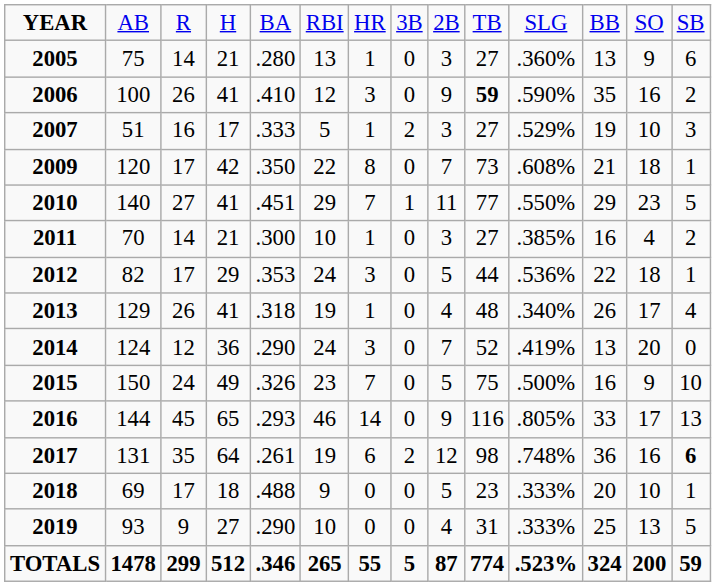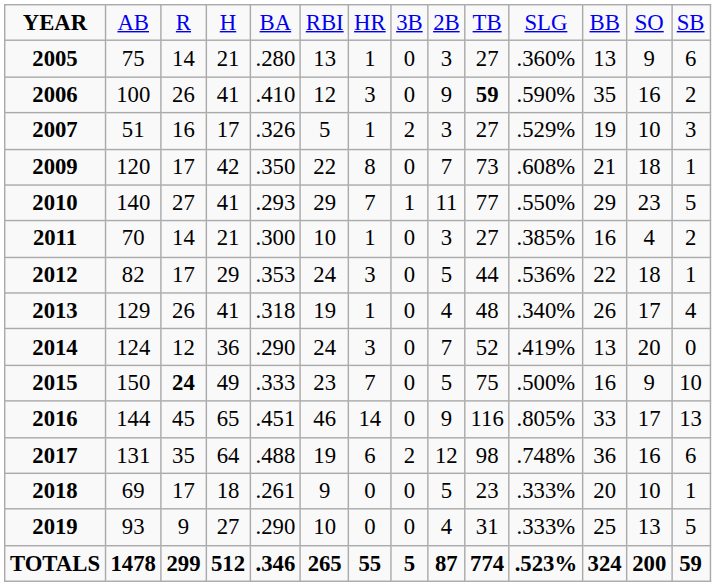 <table class="wikitable">
 <tr align=center>
 <td><strong>YEAR</strong></td>
 <td><a href='#'>AB</a></td>
 <td><a href='#'>R</a></td>
 <td><a href='#'>H</a></td>
 <td><a href='#'>BA</a></td>
 <td><a href='#'>RBI</a></td>
 <td><a href='#'>HR</a></td>
 <td><a href='#'>3B</a></td>
 <td><a href='#'>2B</a></td>
 <td><a href='#'>TB</a></td>
 <td><a href='#'>SLG</a></td>
 <td><a href='#'>BB</a></td>
 <td><a href='#'>SO</a></td>
 <td><a href='#'>SB</a></td>
 </tr>
 <tr align=center>
 <td><strong>2005</strong></td>
 <td>75</td>
 <td>14</td>
 <td>21</td>
 <td>.280</td>
 <td>13</td>
 <td>1</td>
 <td>0</td>
 <td>3</td>
 <td>27</td>
 <td>.360%</td>
 <td>13</td>
 <td>9</td>
 <td>6</td>
 </tr>
 <tr align=center>
 <td><strong>2006</strong></td>
 <td>100</td>
 <td>26</td>
 <td>41</td>
 <td>.410</td>
 <td>12</td>
 <td>3</td>
 <td>0</td>
 <td>9</td>
 <td><strong>59</strong></td>
 <td>.590%</td>
 <td>35</td>
 <td>16</td>
 <td>2</td>
 </tr>
 <tr align=center>
 <td><strong>2007</strong></td>
 <td>51</td>
 <td>16</td>
 <td>17</td>
-<td>.333</td>
+<td>.326</td>
 <td>5</td>
 <td>1</td>
 <td>2</td>
 <td>3</td>
 <td>27</td>
 <td>.529%</td>
 <td>19</td>
 <td>10</td>
 <td>3</td>
 </tr>
 <tr align=center>
 <td><strong>2009</strong></td>
 <td>120</td>
 <td>17</td>
 <td>42</td>
 <td>.350</td>
 <td>22</td>
 <td>8</td>
 <td>0</td>
 <td>7</td>
 <td>73</td>
 <td>.608%</td>
 <td>21</td>
 <td>18</td>
 <td>1</td>
 </tr>
 <tr align=center>
 <td><strong>2010</strong></td>
 <td>140</td>
 <td>27</td>
 <td>41</td>
-<td>.451</td>
+<td>.293</td>
 <td>29</td>
 <td>7</td>
 <td>1</td>
 <td>11</td>
 <td>77</td>
 <td>.550%</td>
 <td>29</td>
 <td>23</td>
 <td>5</td>
 </tr>
 <tr align=center>
 <td><strong>2011</strong></td>
 <td>70</td>
 <td>14</td>
 <td>21</td>
 <td>.300</td>
 <td>10</td>
 <td>1</td>
 <td>0</td>
 <td>3</td>
 <td>27</td>
 <td>.385%</td>
 <td>16</td>
 <td>4</td>
 <td>2</td>
 </tr>
 <tr align=center>
 <td><strong>2012</strong></td>
 <td>82</td>
 <td>17</td>
 <td>29</td>
 <td>.353</td>
 <td>24</td>
 <td>3</td>
 <td>0</td>
 <td>5</td>
 <td>44</td>
 <td>.536%</td>
 <td>22</td>
 <td>18</td>
 <td>1</td>
 </tr>
 <tr align=center>
 <td><strong>2013</strong></td>
 <td>129</td>
 <td>26</td>
 <td>41</td>
 <td>.318</td>
 <td>19</td>
 <td>1</td>
 <td>0</td>
 <td>4</td>
 <td>48</td>
 <td>.340%</td>
 <td>26</td>
 <td>17</td>
 <td>4</td>
 </tr>
 <tr align=center>
 <td><strong>2014</strong></td>
 <td>124</td>
 <td>12</td>
 <td>36</td>
 <td>.290</td>
 <td>24</td>
 <td>3</td>
 <td>0</td>
 <td>7</td>
 <td>52</td>
 <td>.419%</td>
 <td>13</td>
 <td>20</td>
 <td>0</td>
 </tr>
 <tr align=center>
 <td><strong>2015</strong></td>
 <td>150</td>
-<td>24</td>
+<td><strong>24</strong></td>
 <td>49</td>
-<td>.326</td>
+<td>.333</td>
 <td>23</td>
 <td>7</td>
 <td>0</td>
 <td>5</td>
 <td>75</td>
 <td>.500%</td>
 <td>16</td>
 <td>9</td>
 <td>10</td>
 </tr>
 <tr align=center>
 <td><strong>2016</strong></td>
 <td>144</td>
 <td>45</td>
 <td>65</td>
-<td>.293</td>
+<td>.451</td>
 <td>46</td>
 <td>14</td>
 <td>0</td>
 <td>9</td>
 <td>116</td>
 <td>.805%</td>
 <td>33</td>
 <td>17</td>
 <td>13</td>
 </tr>
 <tr align=center>
 <td><strong>2017</strong></td>
 <td>131</td>
 <td>35</td>
 <td>64</td>
-<td>.261</td>
+<td>.488</td>
 <td>19</td>
 <td>6</td>
 <td>2</td>
 <td>12</td>
 <td>98</td>
 <td>.748%</td>
 <td>36</td>
 <td>16</td>
-<td><strong>6</strong></td>
+<td>6</td>
 </tr>
 <tr align=center>
 <td><strong>2018</strong></td>
 <td>69</td>
 <td>17</td>
 <td>18</td>
-<td>.488</td>
+<td>.261</td>
 <td>9</td>
 <td>0</td>
 <td>0</td>
 <td>5</td>
 <td>23</td>
 <td>.333%</td>
 <td>20</td>
 <td>10</td>
 <td>1</td>
 </tr>
 <tr align=center>
 <td><strong>2019</strong></td>
 <td>93</td>
 <td>9</td>
 <td>27</td>
 <td>.290</td>
 <td>10</td>
 <td>0</td>
 <td>0</td>
 <td>4</td>
 <td>31</td>
 <td>.333%</td>
 <td>25</td>
 <td>13</td>
 <td>5</td>
 </tr>
 <tr align=center>
 <td><strong>TOTALS</strong></td>
 <td><strong>1478</strong></td>
 <td><strong>299</strong></td>
 <td><strong>512</strong></td>
 <td><strong>.346</strong></td>
 <td><strong>265</strong></td>
 <td><strong>55</strong></td>
 <td><strong>5</strong></td>
 <td><strong>87</strong></td>
 <td><strong>774</strong></td>
 <td><strong>.523%</strong></td>
 <td><strong>324</strong></td>
 <td><strong>200</strong></td>
 <td><strong>59</strong></td>
 </tr>
 </table>
